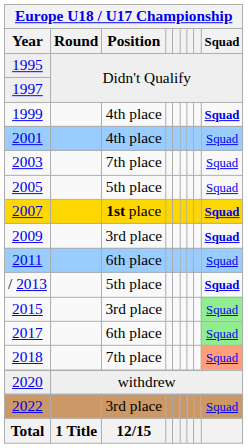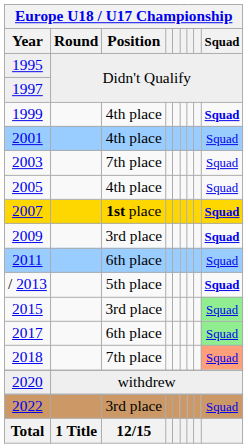 <table class="wikitable" style="text-align: center;">
 <tr>
 <th colspan=9><a href='#'>Europe U18 / U17 Championship</a></th>
 </tr>
 <tr>
 <th>Year</th>
 <th>Round</th>
 <th>Position</th>
 <th></th>
 <th></th>
 <th></th>
 <th></th>
 <th></th>
 <th><small>Squad</small></th>
 </tr>
 <tr bgcolor="efefef">
 <td> <a href='#'>1995</a></td>
 <td colspan=9 rowspan=2>Didn't Qualify</td>
 </tr>
 <tr bgcolor="efefef">
 <td> <a href='#'>1997</a></td>
 </tr>
 <tr>
 <td> <a href='#'>1999</a></td>
 <td></td>
 <td>4th place</td>
 <td></td>
 <td></td>
 <td></td>
 <td></td>
 <td></td>
 <td><strong><small> <a href='#'>Squad</a></small></strong></td>
 </tr>
 <tr bgcolor=9acdff>
 <td> <a href='#'>2001</a></td>
 <td></td>
 <td>4th place</td>
 <td></td>
 <td></td>
 <td></td>
 <td></td>
 <td></td>
 <td><small> <a href='#'>Squad</a></small></td>
 </tr>
 <tr>
 <td> <a href='#'>2003</a></td>
 <td></td>
 <td>7th place</td>
 <td></td>
 <td></td>
 <td></td>
 <td></td>
 <td></td>
 <td><small> <a href='#'>Squad</a></small></td>
 </tr>
 <tr>
 <td> <a href='#'>2005</a></td>
 <td></td>
-<td>5th place</td>
+<td>4th place</td>
 <td></td>
 <td></td>
 <td></td>
 <td></td>
 <td></td>
 <td><small> <a href='#'>Squad</a></small></td>
 </tr>
 <tr bgcolor=gold>
 <td> <a href='#'>2007</a></td>
 <td></td>
 <td><strong>1st</strong> place</td>
 <td></td>
 <td></td>
 <td></td>
 <td></td>
 <td></td>
 <td><strong><small> <a href='#'>Squad</a></small></strong></td>
 </tr>
 <tr>
 <td> <a href='#'>2009</a></td>
 <td></td>
 <td>3rd place</td>
 <td></td>
 <td></td>
 <td></td>
 <td></td>
 <td></td>
 <td><strong><small> <a href='#'>Squad</a></small></strong></td>
 </tr>
 <tr bgcolor=9acdff>
 <td> <a href='#'>2011</a></td>
 <td></td>
 <td>6th place</td>
 <td></td>
 <td></td>
 <td></td>
 <td></td>
 <td></td>
 <td><small> <a href='#'>Squad</a></small></td>
 </tr>
 <tr>
 <td>/ <a href='#'>2013</a></td>
 <td></td>
 <td>5th place</td>
 <td></td>
 <td></td>
 <td></td>
 <td></td>
 <td></td>
 <td><strong><small> <a href='#'>Squad</a></small></strong></td>
 </tr>
 <tr>
 <td> <a href='#'>2015</a></td>
 <td></td>
 <td>3rd place</td>
 <td></td>
 <td></td>
 <td></td>
 <td></td>
 <td></td>
 <td style="background: lightgreen;"><small> <a href='#'>Squad</a></small></td>
 </tr>
 <tr>
 <td> <a href='#'>2017</a></td>
 <td></td>
 <td>6th place</td>
 <td></td>
 <td></td>
 <td></td>
 <td></td>
 <td></td>
 <td style="background: lightgreen;"><small> <a href='#'>Squad</a></small></td>
 </tr>
 <tr>
 <td> <a href='#'>2018</a></td>
 <td></td>
 <td>7th place</td>
 <td></td>
 <td></td>
 <td></td>
 <td></td>
 <td></td>
 <td style="background: lightsalmon;"><small> <a href='#'>Squad</a></small></td>
 </tr>
 <tr>
 </tr>
 <tr bgcolor="efefef">
 <td> <a href='#'>2020</a></td>
 <td colspan="9">withdrew</td>
 </tr>
 <tr>
 </tr>
 <tr bgcolor=cc9966>
 <td> <a href='#'>2022</a></td>
 <td></td>
 <td>3rd place</td>
 <td></td>
 <td></td>
 <td></td>
 <td></td>
 <td></td>
 <td><small> <a href='#'>Squad</a></small></td>
 </tr>
 <tr>
 <th>Total</th>
 <th>1 Title</th>
 <th>12/15</th>
 <th></th>
 <th></th>
 <th></th>
 <th></th>
 <th></th>
 <th></th>
 </tr>
 </table>
